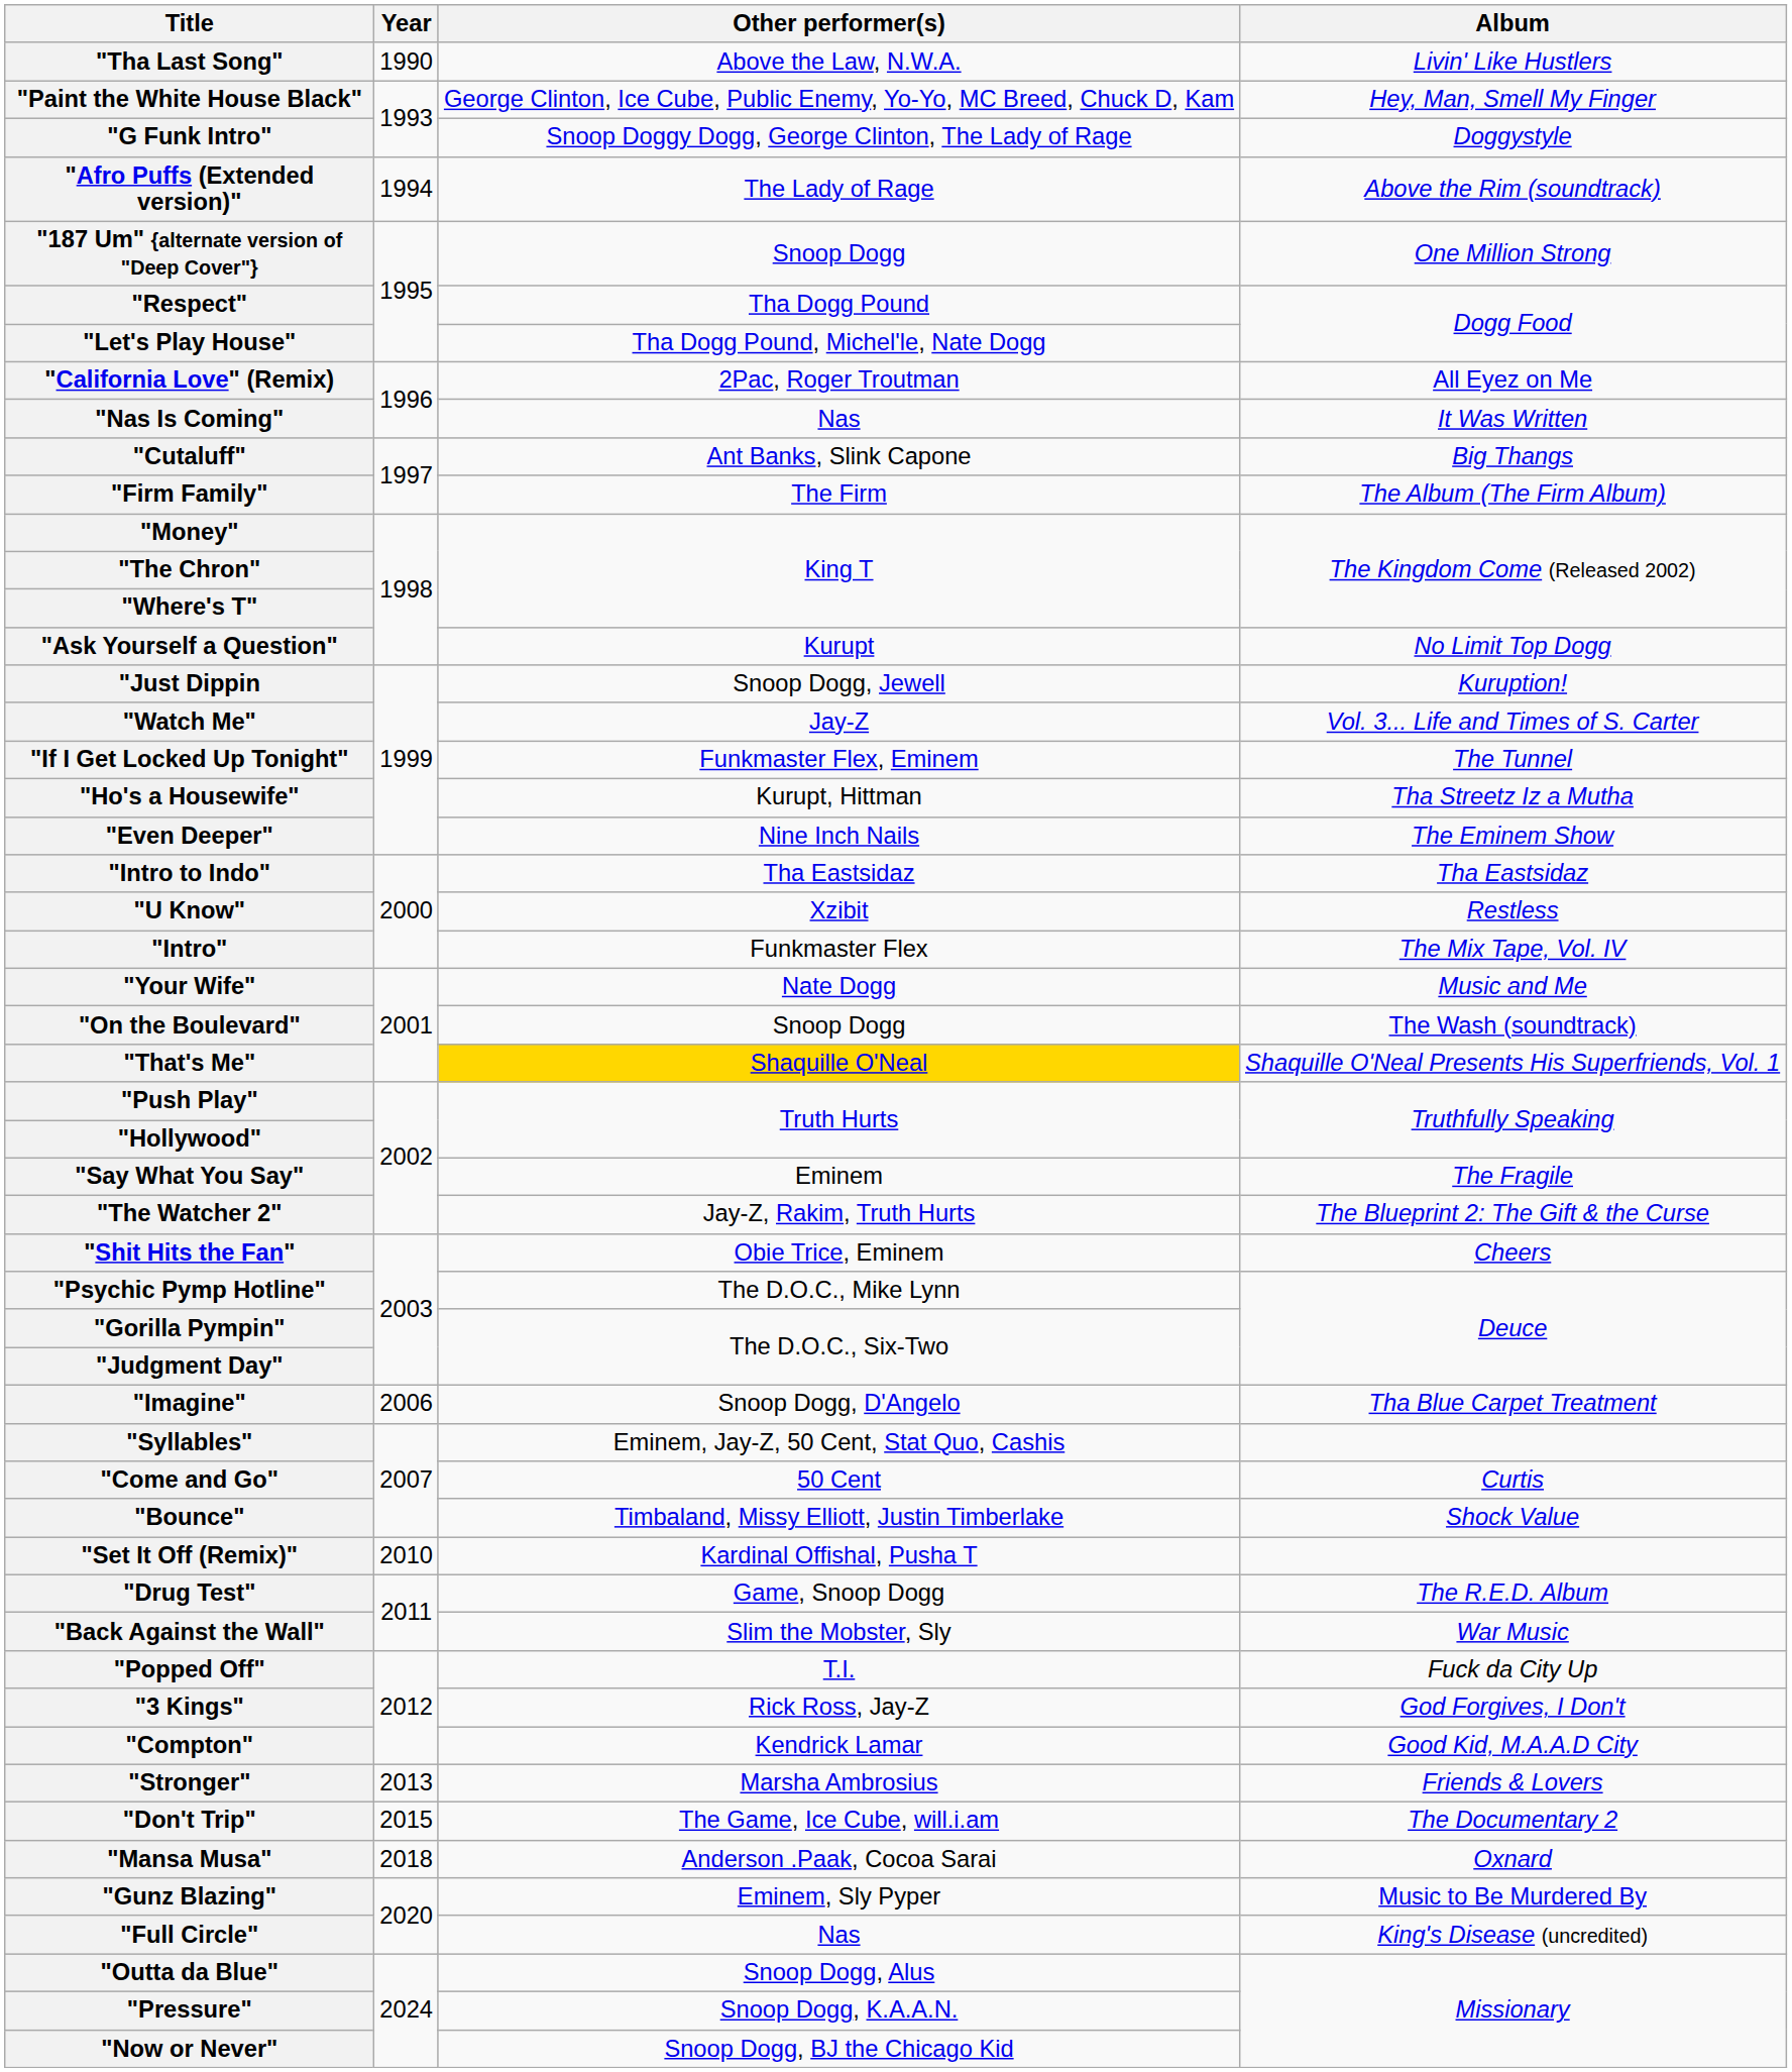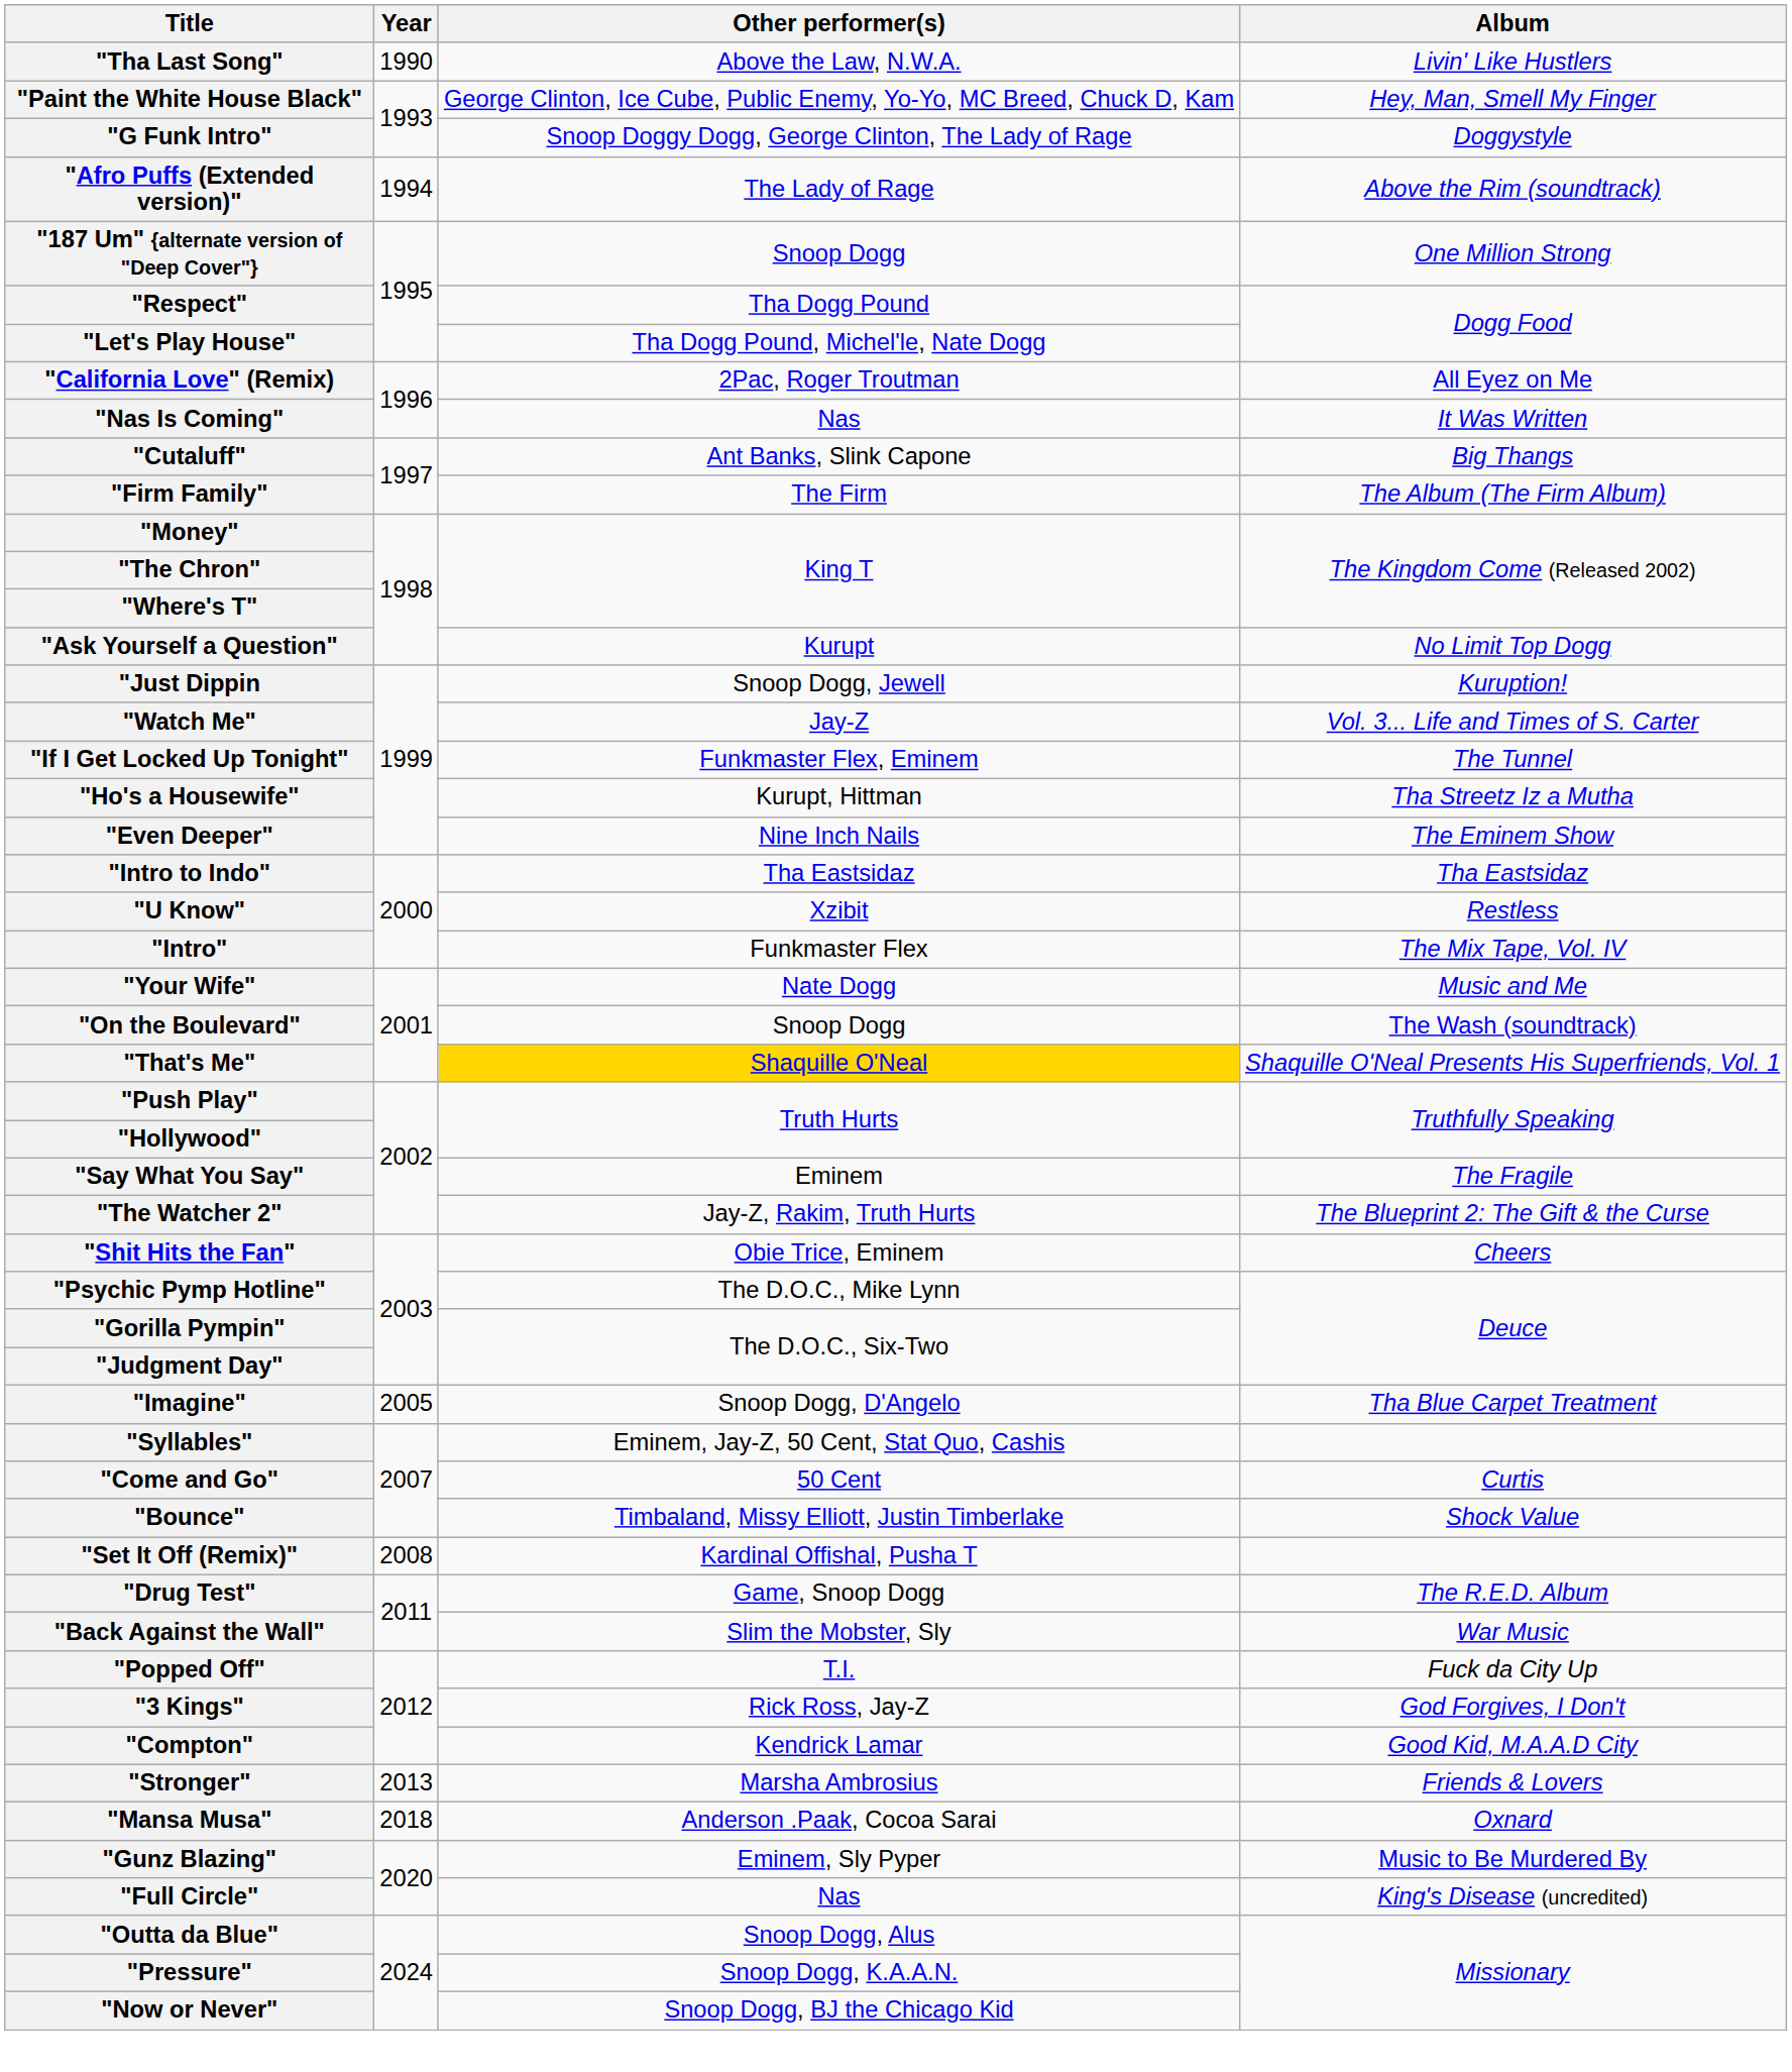 <table class="wikitable plainrowheaders" style="text-align:center;">
 <tr>
 <th scope="col" style="width:15em;">Title</th>
 <th scope="col">Year</th>
 <th scope="col">Other performer(s)</th>
 <th scope="col">Album</th>
 </tr>
 <tr>
 <th scope="row">"Tha Last Song"</th>
 <td>1990</td>
 <td><a href='#'>Above the Law</a>, <a href='#'>N.W.A.</a></td>
 <td><em><a href='#'>Livin' Like Hustlers</a></em></td>
 </tr>
 <tr>
 <th scope="row">"Paint the White House Black"</th>
 <td rowspan="2">1993</td>
 <td><a href='#'>George Clinton</a>, <a href='#'>Ice Cube</a>, <a href='#'>Public Enemy</a>, <a href='#'>Yo-Yo</a>, <a href='#'>MC Breed</a>, <a href='#'>Chuck D</a>, <a href='#'>Kam</a></td>
 <td><em><a href='#'>Hey, Man, Smell My Finger</a></em></td>
 </tr>
 <tr>
 <th scope="row">"G Funk Intro"</th>
 <td><a href='#'>Snoop Doggy Dogg</a>, <a href='#'>George Clinton</a>, <a href='#'>The Lady of Rage</a></td>
 <td><em><a href='#'>Doggystyle</a></em></td>
 </tr>
 <tr>
 <th scope="row">"<a href='#'>Afro Puffs</a> (Extended version)"</th>
 <td>1994</td>
 <td><a href='#'>The Lady of Rage</a></td>
 <td><em><a href='#'>Above the Rim (soundtrack)</a></em></td>
 </tr>
 <tr>
 <th scope="row">"187 Um" <small>{alternate version of "Deep Cover"}</small></th>
 <td rowspan="3">1995</td>
 <td><a href='#'>Snoop Dogg</a></td>
 <td><em><a href='#'>One Million Strong</a></em></td>
 </tr>
 <tr>
 <th scope="row">"Respect"</th>
 <td><a href='#'>Tha Dogg Pound</a></td>
 <td rowspan="2"><em><a href='#'>Dogg Food</a></em></td>
 </tr>
 <tr>
 <th scope="row">"Let's Play House"</th>
 <td><a href='#'>Tha Dogg Pound</a>, <a href='#'>Michel'le</a>, <a href='#'>Nate Dogg</a></td>
 </tr>
 <tr>
 <th scope="row">"<a href='#'>California Love</a>" (Remix)</th>
 <td rowspan="2">1996</td>
 <td><a href='#'>2Pac</a>, <a href='#'>Roger Troutman</a></td>
 <td><a href='#'>All Eyez on Me</a></td>
 </tr>
 <tr>
 <th scope="row">"Nas Is Coming"</th>
 <td><a href='#'>Nas</a></td>
 <td><em><a href='#'>It Was Written</a></em></td>
 </tr>
 <tr>
 <th scope="row">"Cutaluff"</th>
 <td rowspan="2">1997</td>
 <td><a href='#'>Ant Banks</a>, Slink Capone</td>
 <td><em><a href='#'>Big Thangs</a></em></td>
 </tr>
 <tr>
 <th scope="row">"Firm Family"</th>
 <td><a href='#'>The Firm</a></td>
 <td><em><a href='#'>The Album (The Firm Album)</a></em></td>
 </tr>
 <tr>
 <th>"Money"</th>
 <td rowspan="4">1998</td>
 <td rowspan="3"><a href='#'>King T</a></td>
 <td rowspan="3"><em><a href='#'>The Kingdom Come</a></em> <small>(Released 2002)</small></td>
 </tr>
 <tr>
 <th>"The Chron"</th>
 </tr>
 <tr>
 <th>"Where's T"</th>
 </tr>
 <tr>
 <th scope="row">"Ask Yourself a Question"</th>
 <td><a href='#'>Kurupt</a></td>
 <td><em><a href='#'>No Limit Top Dogg</a></em></td>
 </tr>
 <tr>
 <th scope="row">"Just Dippin</th>
 <td rowspan="5">1999</td>
 <td>Snoop Dogg, <a href='#'>Jewell</a></td>
 <td><em><a href='#'>Kuruption!</a></em></td>
 </tr>
 <tr>
 <th scope="row">"Watch Me"</th>
 <td><a href='#'>Jay-Z</a></td>
 <td><em><a href='#'>Vol. 3... Life and Times of S. Carter</a></em></td>
 </tr>
 <tr>
 <th scope="row">"If I Get Locked Up Tonight"</th>
 <td><a href='#'>Funkmaster Flex</a>, <a href='#'>Eminem</a></td>
 <td><em><a href='#'>The Tunnel</a></em></td>
 </tr>
 <tr>
 <th scope="row">"Ho's a Housewife"</th>
 <td>Kurupt, Hittman</td>
 <td><em><a href='#'>Tha Streetz Iz a Mutha</a></em></td>
 </tr>
 <tr>
 <th scope="row">"Even Deeper"</th>
 <td><a href='#'>Nine Inch Nails</a></td>
 <td><em><a href='#'>The Eminem Show</a></em></td>
 </tr>
 <tr>
 <th scope="row">"Intro to Indo"</th>
 <td rowspan="3">2000</td>
 <td><a href='#'>Tha Eastsidaz</a></td>
 <td><em><a href='#'>Tha Eastsidaz</a></em></td>
 </tr>
 <tr>
 <th scope="row">"U Know"</th>
 <td><a href='#'>Xzibit</a></td>
 <td><em><a href='#'>Restless</a></em></td>
 </tr>
 <tr>
 <th scope="row">"Intro"</th>
 <td>Funkmaster Flex</td>
 <td><em><a href='#'>The Mix Tape, Vol. IV</a></em></td>
 </tr>
 <tr>
 <th scope="row">"Your Wife"</th>
 <td rowspan="3">2001</td>
 <td><a href='#'>Nate Dogg</a></td>
 <td><em><a href='#'>Music and Me</a></em></td>
 </tr>
 <tr>
 <th>"On the Boulevard"</th>
 <td>Snoop Dogg</td>
 <td><a href='#'>The Wash (soundtrack)</a></td>
 </tr>
 <tr>
 <th scope="row">"That's Me"</th>
 <td style="background: gold;"><a href='#'>Shaquille O'Neal</a></td>
 <td><em><a href='#'>Shaquille O'Neal Presents His Superfriends, Vol. 1</a></em></td>
 </tr>
 <tr>
 <th scope="row">"Push Play"</th>
 <td rowspan="4">2002</td>
 <td rowspan="2"><a href='#'>Truth Hurts</a></td>
 <td rowspan="2"><em><a href='#'>Truthfully Speaking</a></em></td>
 </tr>
 <tr>
 <th scope="row">"Hollywood"</th>
 </tr>
 <tr>
 <th scope="row">"Say What You Say"</th>
 <td>Eminem</td>
 <td><em><a href='#'>The Fragile</a></em></td>
 </tr>
 <tr>
 <th scope="row">"The Watcher 2"</th>
 <td>Jay-Z, <a href='#'>Rakim</a>, <a href='#'>Truth Hurts</a></td>
 <td><em><a href='#'>The Blueprint 2: The Gift & the Curse</a></em></td>
 </tr>
 <tr>
 <th scope="row">"<a href='#'>Shit Hits the Fan</a>"</th>
 <td rowspan="4">2003</td>
 <td><a href='#'>Obie Trice</a>, Eminem</td>
 <td><em><a href='#'>Cheers</a></em></td>
 </tr>
 <tr>
 <th scope="row">"Psychic Pymp Hotline"</th>
 <td>The D.O.C., Mike Lynn</td>
 <td rowspan="3"><em><a href='#'>Deuce</a></em></td>
 </tr>
 <tr>
 <th scope="row">"Gorilla Pympin"</th>
 <td rowspan="2">The D.O.C., Six-Two</td>
 </tr>
 <tr>
 <th scope="row">"Judgment Day"</th>
 </tr>
 <tr>
 <th scope="row">"Imagine"</th>
-<td>2006</td>
+<td>2005</td>
 <td>Snoop Dogg, <a href='#'>D'Angelo</a></td>
 <td><em><a href='#'>Tha Blue Carpet Treatment</a></em></td>
 </tr>
 <tr>
 <th>"Syllables"</th>
 <td rowspan="3">2007</td>
 <td>Eminem, Jay-Z, 50 Cent, <a href='#'>Stat Quo</a>, <a href='#'>Cashis</a></td>
 <td></td>
 </tr>
 <tr>
 <th scope="row">"Come and Go"</th>
 <td><a href='#'>50 Cent</a></td>
 <td><em><a href='#'>Curtis</a></em></td>
 </tr>
 <tr>
 <th scope="row">"Bounce"</th>
 <td><a href='#'>Timbaland</a>, <a href='#'>Missy Elliott</a>, <a href='#'>Justin Timberlake</a></td>
 <td><em><a href='#'>Shock Value</a></em></td>
 </tr>
 <tr>
 <th scope="row">"Set It Off (Remix)"</th>
-<td>2010</td>
+<td>2008</td>
 <td><a href='#'>Kardinal Offishal</a>, <a href='#'>Pusha T</a></td>
 <td></td>
 </tr>
 <tr>
 <th scope="row">"Drug Test"</th>
 <td rowspan="2">2011</td>
 <td><a href='#'>Game</a>, Snoop Dogg</td>
 <td><em><a href='#'>The R.E.D. Album</a></em></td>
 </tr>
 <tr>
 <th scope="row">"Back Against the Wall"</th>
 <td><a href='#'>Slim the Mobster</a>, Sly</td>
 <td><em><a href='#'>War Music</a></em></td>
 </tr>
 <tr>
 <th scope="row">"Popped Off"</th>
 <td rowspan="3">2012</td>
 <td><a href='#'>T.I.</a></td>
 <td><em>Fuck da City Up</em></td>
 </tr>
 <tr>
 <th scope="row">"3 Kings"</th>
 <td><a href='#'>Rick Ross</a>, Jay-Z</td>
 <td><em><a href='#'>God Forgives, I Don't</a></em></td>
 </tr>
 <tr>
 <th scope="row">"Compton"</th>
 <td><a href='#'>Kendrick Lamar</a></td>
 <td><em><a href='#'>Good Kid, M.A.A.D City</a></em></td>
 </tr>
 <tr>
 <th scope="row">"Stronger"</th>
 <td>2013</td>
 <td><a href='#'>Marsha Ambrosius</a></td>
 <td><em><a href='#'>Friends & Lovers</a></em></td>
 </tr>
 <tr>
-<th scope="row">"Don't Trip"</th>
-<td>2015</td>
-<td><a href='#'>The Game</a>, <a href='#'>Ice Cube</a>, <a href='#'>will.i.am</a></td>
-<td><em><a href='#'>The Documentary 2</a></em></td>
-</tr>
-<tr>
 <th scope="row">"Mansa Musa"</th>
 <td>2018</td>
 <td><a href='#'>Anderson .Paak</a>, Cocoa Sarai</td>
 <td><em><a href='#'>Oxnard</a></em></td>
 </tr>
 <tr>
 <th>"Gunz Blazing"</th>
 <td rowspan="2">2020</td>
 <td><a href='#'>Eminem</a>, Sly Pyper</td>
 <td><a href='#'>Music to Be Murdered By</a></td>
 </tr>
 <tr>
 <th scope="row">"Full Circle"</th>
 <td><a href='#'>Nas</a></td>
 <td><em><a href='#'>King's Disease</a></em> <small>(uncredited)</small></td>
 </tr>
 <tr>
 <th scope="row">"Outta da Blue"</th>
 <td rowspan="3">2024</td>
 <td><a href='#'>Snoop Dogg</a>, <a href='#'>Alus</a></td>
 <td rowspan="3"><em><a href='#'>Missionary</a></em></td>
 </tr>
 <tr>
 <th scope="row">"Pressure"</th>
 <td><a href='#'>Snoop Dogg</a>, <a href='#'>K.A.A.N.</a></td>
 </tr>
 <tr>
 <th scope="row">"Now or Never"</th>
 <td><a href='#'>Snoop Dogg</a>, <a href='#'>BJ the Chicago Kid</a></td>
 </tr>
 </table>
